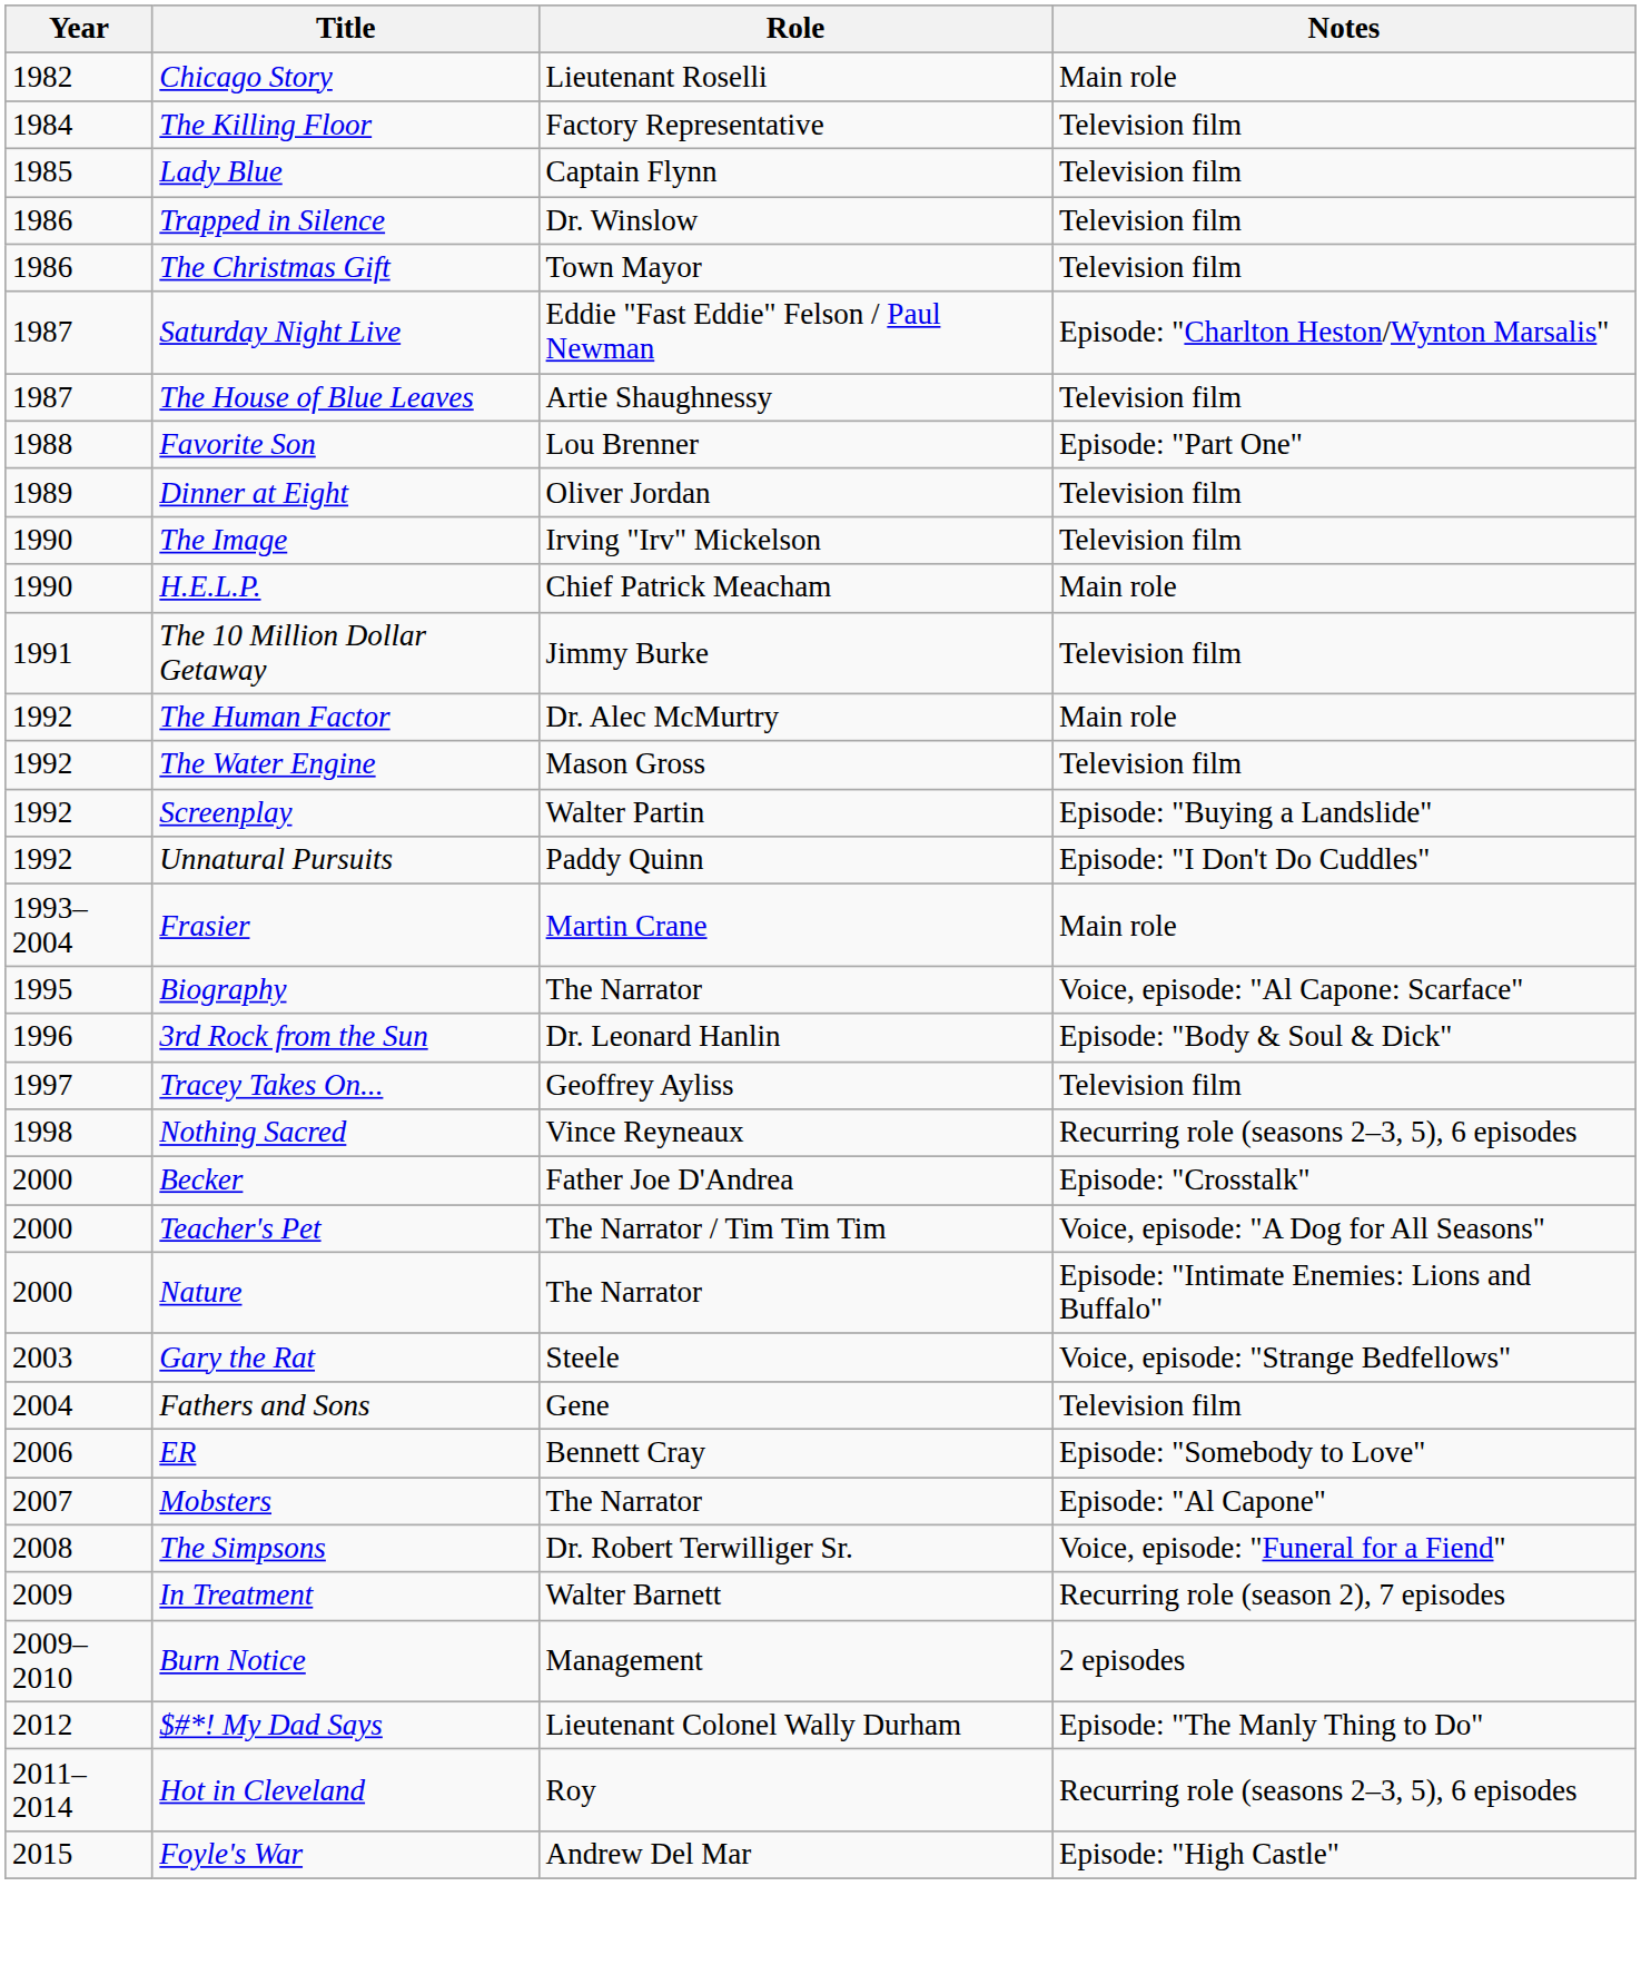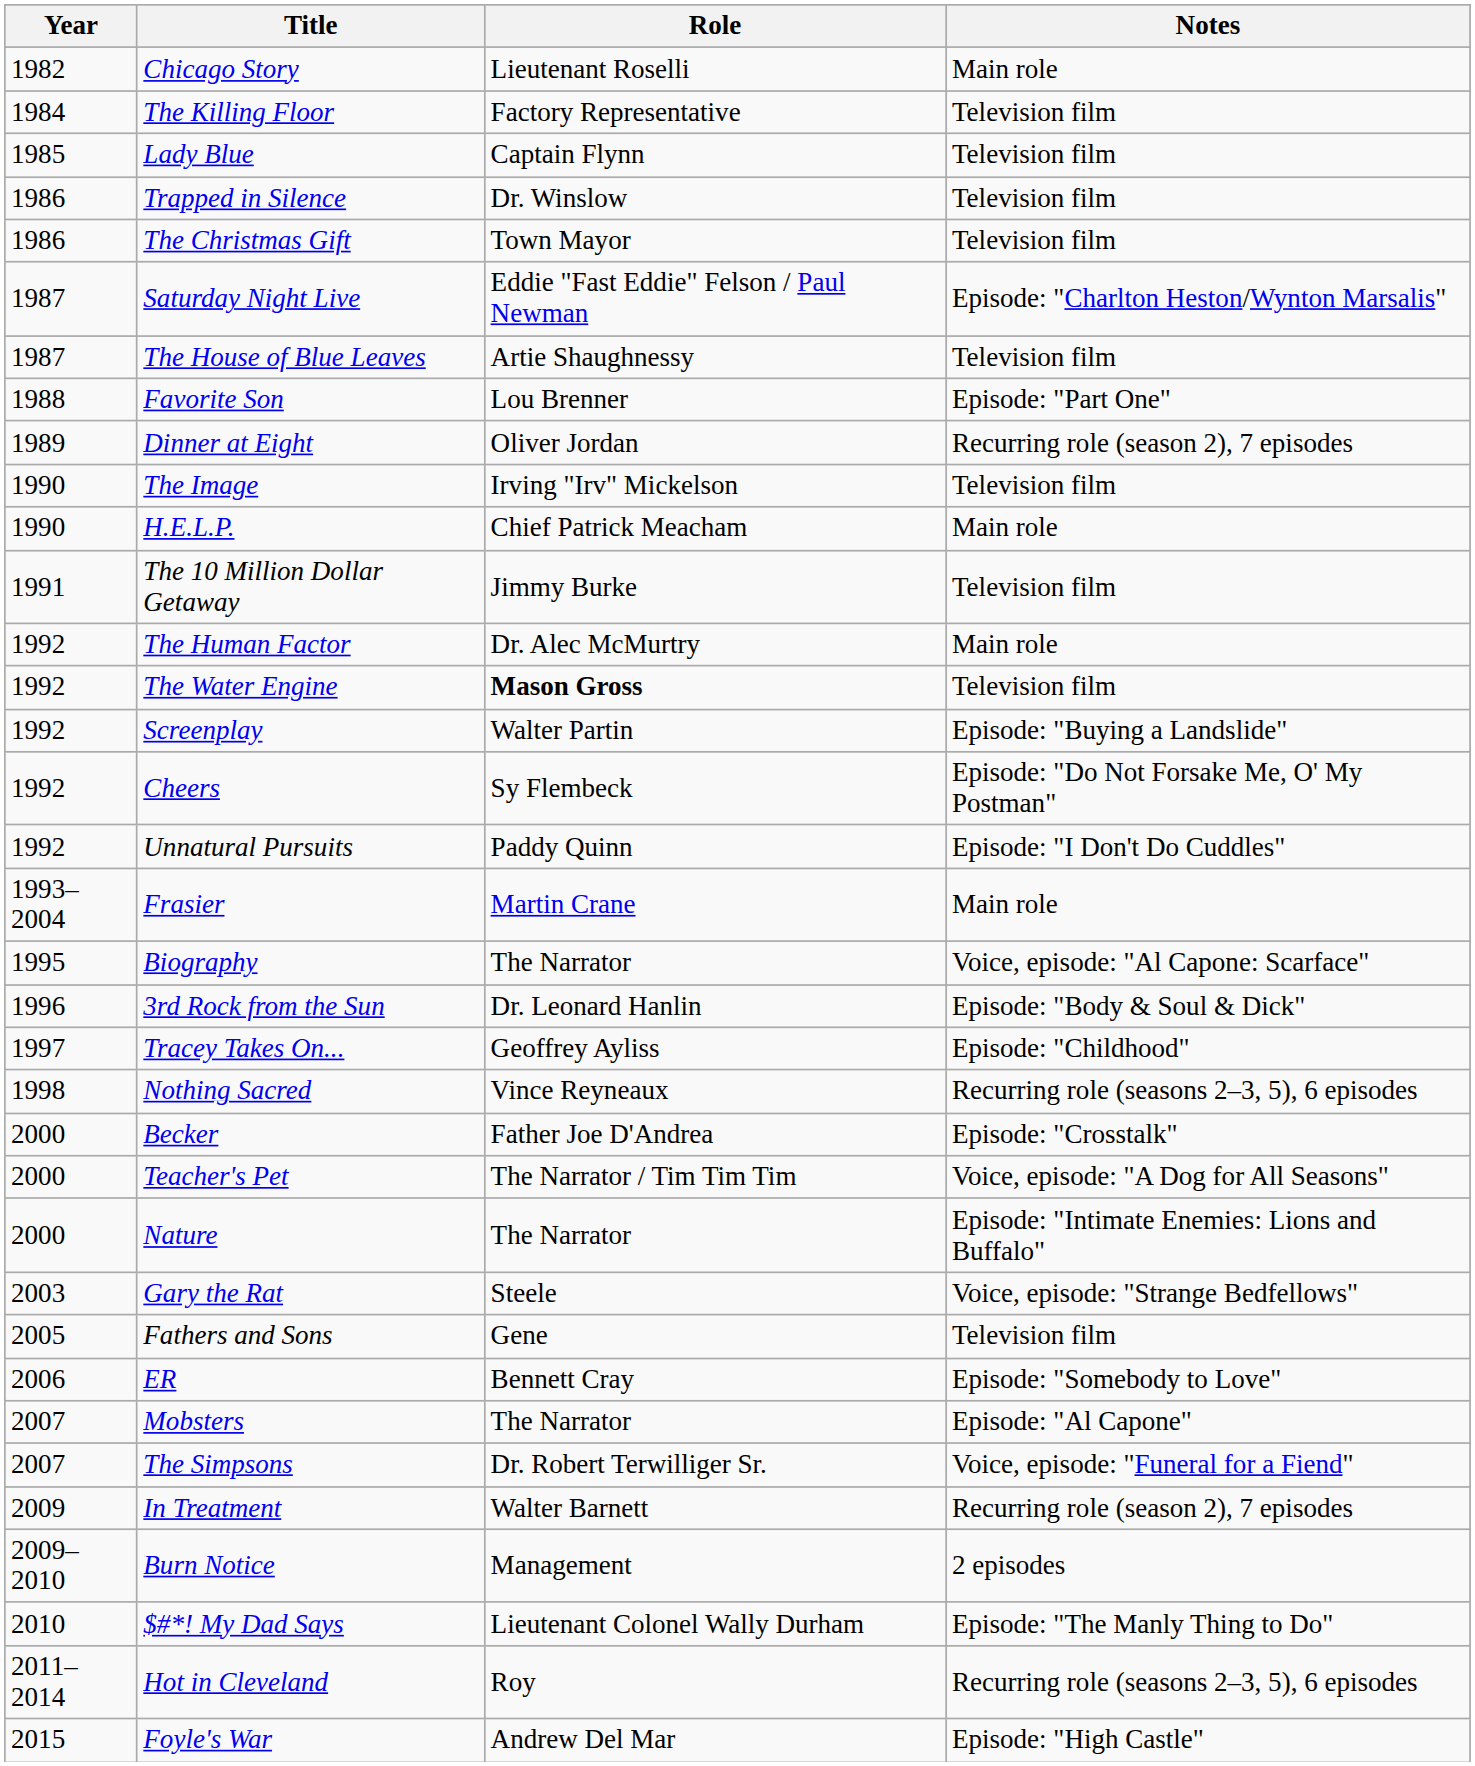 <table class="wikitable sortable">
 <tr>
 <th>Year</th>
 <th>Title</th>
 <th>Role</th>
 <th class="unsortable">Notes</th>
 </tr>
 <tr>
 <td>1982</td>
 <td><em><a href='#'>Chicago Story</a></em></td>
 <td>Lieutenant Roselli</td>
 <td>Main role</td>
 </tr>
 <tr>
 <td>1984</td>
 <td><em><a href='#'>The Killing Floor</a></em></td>
 <td>Factory Representative</td>
 <td>Television film</td>
 </tr>
 <tr>
 <td>1985</td>
 <td><em><a href='#'>Lady Blue</a></em></td>
 <td>Captain Flynn</td>
 <td>Television film</td>
 </tr>
 <tr>
 <td>1986</td>
 <td><em><a href='#'>Trapped in Silence</a></em></td>
 <td>Dr. Winslow</td>
 <td>Television film</td>
 </tr>
 <tr>
 <td>1986</td>
 <td><em><a href='#'>The Christmas Gift</a></em></td>
 <td>Town Mayor</td>
 <td>Television film</td>
 </tr>
 <tr>
 <td>1987</td>
 <td><em><a href='#'>Saturday Night Live</a></em></td>
 <td>Eddie "Fast Eddie" Felson / <a href='#'>Paul Newman</a></td>
 <td>Episode: "<a href='#'>Charlton Heston</a>/<a href='#'>Wynton Marsalis</a>"</td>
 </tr>
 <tr>
 <td>1987</td>
 <td><em><a href='#'>The House of Blue Leaves</a></em></td>
 <td>Artie Shaughnessy</td>
 <td>Television film</td>
 </tr>
 <tr>
 <td>1988</td>
 <td><em><a href='#'>Favorite Son</a></em></td>
 <td>Lou Brenner</td>
 <td>Episode: "Part One"</td>
 </tr>
 <tr>
 <td>1989</td>
 <td><em><a href='#'>Dinner at Eight</a></em></td>
 <td>Oliver Jordan</td>
-<td>Television film</td>
+<td>Recurring role (season 2), 7 episodes</td>
 </tr>
 <tr>
 <td>1990</td>
 <td><em><a href='#'>The Image</a></em></td>
 <td>Irving "Irv" Mickelson</td>
 <td>Television film</td>
 </tr>
 <tr>
 <td>1990</td>
 <td><em><a href='#'>H.E.L.P.</a></em></td>
 <td>Chief Patrick Meacham</td>
 <td>Main role</td>
 </tr>
 <tr>
 <td>1991</td>
 <td><em>The 10 Million Dollar Getaway</em></td>
 <td>Jimmy Burke</td>
 <td>Television film</td>
 </tr>
 <tr>
 <td>1992</td>
 <td><em><a href='#'>The Human Factor</a></em></td>
 <td>Dr. Alec McMurtry</td>
 <td>Main role</td>
 </tr>
 <tr>
 <td>1992</td>
 <td><em><a href='#'>The Water Engine</a></em></td>
-<td>Mason Gross</td>
+<td><strong>Mason Gross</strong></td>
 <td>Television film</td>
 </tr>
 <tr>
 <td>1992</td>
 <td><em><a href='#'>Screenplay</a></em></td>
 <td>Walter Partin</td>
 <td>Episode: "Buying a Landslide"</td>
+</tr>
+<tr>
+<td>1992</td>
+<td><em><a href='#'>Cheers</a></em></td>
+<td>Sy Flembeck</td>
+<td>Episode: "Do Not Forsake Me, O' My Postman"</td>
 </tr>
 <tr>
 <td>1992</td>
 <td><em>Unnatural Pursuits</em></td>
 <td>Paddy Quinn</td>
 <td>Episode: "I Don't Do Cuddles"</td>
 </tr>
 <tr>
 <td>1993–2004</td>
 <td><em><a href='#'>Frasier</a></em></td>
 <td><a href='#'>Martin Crane</a></td>
 <td>Main role</td>
 </tr>
 <tr>
 <td>1995</td>
 <td><em><a href='#'>Biography</a></em></td>
 <td>The Narrator</td>
 <td>Voice, episode: "Al Capone: Scarface"</td>
 </tr>
 <tr>
 <td>1996</td>
 <td><em><a href='#'>3rd Rock from the Sun</a></em></td>
 <td>Dr. Leonard Hanlin</td>
 <td>Episode: "Body & Soul & Dick"</td>
 </tr>
 <tr>
 <td>1997</td>
 <td><em><a href='#'>Tracey Takes On...</a></em></td>
 <td>Geoffrey Ayliss</td>
-<td>Television film</td>
+<td>Episode: "Childhood"</td>
 </tr>
 <tr>
 <td>1998</td>
 <td><em><a href='#'>Nothing Sacred</a></em></td>
 <td>Vince Reyneaux</td>
 <td>Recurring role (seasons 2–3, 5), 6 episodes</td>
 </tr>
 <tr>
 <td>2000</td>
 <td><em><a href='#'>Becker</a></em></td>
 <td>Father Joe D'Andrea</td>
 <td>Episode: "Crosstalk"</td>
 </tr>
 <tr>
 <td>2000</td>
 <td><em><a href='#'>Teacher's Pet</a></em></td>
 <td>The Narrator / Tim Tim Tim</td>
 <td>Voice, episode: "A Dog for All Seasons"</td>
 </tr>
 <tr>
 <td>2000</td>
 <td><em><a href='#'>Nature</a></em></td>
 <td>The Narrator</td>
 <td>Episode: "Intimate Enemies: Lions and Buffalo"</td>
 </tr>
 <tr>
 <td>2003</td>
 <td><em><a href='#'>Gary the Rat</a></em></td>
 <td>Steele</td>
 <td>Voice, episode: "Strange Bedfellows"</td>
 </tr>
 <tr>
-<td>2004</td>
+<td>2005</td>
 <td><em>Fathers and Sons</em></td>
 <td>Gene</td>
 <td>Television film</td>
 </tr>
 <tr>
 <td>2006</td>
 <td><em><a href='#'>ER</a></em></td>
 <td>Bennett Cray</td>
 <td>Episode: "Somebody to Love"</td>
 </tr>
 <tr>
 <td>2007</td>
 <td><em><a href='#'>Mobsters</a></em></td>
 <td>The Narrator</td>
 <td>Episode: "Al Capone"</td>
 </tr>
 <tr>
-<td>2008</td>
+<td>2007</td>
 <td><em><a href='#'>The Simpsons</a></em></td>
 <td>Dr. Robert Terwilliger Sr.</td>
 <td>Voice, episode: "<a href='#'>Funeral for a Fiend</a>"</td>
 </tr>
 <tr>
 <td>2009</td>
 <td><em><a href='#'>In Treatment</a></em></td>
 <td>Walter Barnett</td>
 <td>Recurring role (season 2), 7 episodes</td>
 </tr>
 <tr>
 <td>2009–2010</td>
 <td><em><a href='#'>Burn Notice</a></em></td>
 <td>Management</td>
 <td>2 episodes</td>
 </tr>
 <tr>
-<td>2012</td>
+<td>2010</td>
 <td><em><a href='#'>$#*! My Dad Says</a></em></td>
 <td>Lieutenant Colonel Wally Durham</td>
 <td>Episode: "The Manly Thing to Do"</td>
 </tr>
 <tr>
 <td>2011–2014</td>
 <td><em><a href='#'>Hot in Cleveland</a></em></td>
 <td>Roy</td>
 <td>Recurring role (seasons 2–3, 5), 6 episodes</td>
 </tr>
 <tr>
 <td>2015</td>
 <td><em><a href='#'>Foyle's War</a></em></td>
 <td>Andrew Del Mar</td>
 <td>Episode: "High Castle"</td>
 </tr>
 </table>
